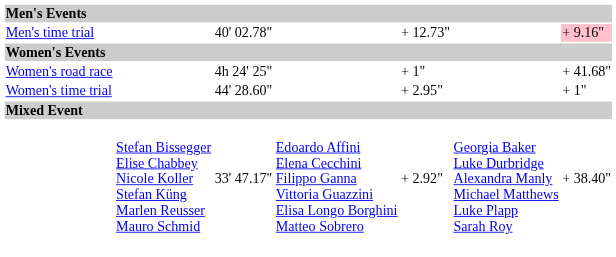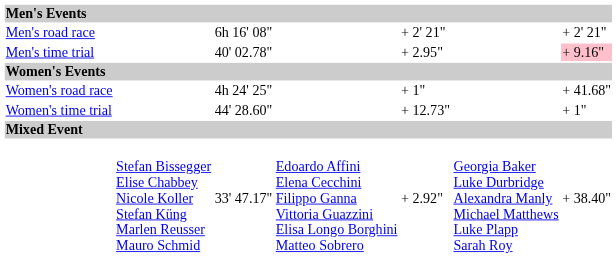 <table>
 <tr style="background:#ccc;">
 <td colspan=7><strong>Men's Events</strong></td>
+</tr>
+<tr>
+<td {{nowrap><a href='#'>Men's road race</a><br></td>
+<td></td>
+<td>6h 16' 08"</td>
+<td></td>
+<td>+ 2' 21"</td>
+<td></td>
+<td>+ 2' 21"</td>
 </tr>
 <tr>
 <td {{nowrap><a href='#'>Men's time trial</a><br></td>
 <td></td>
 <td>40' 02.78"</td>
 <td></td>
-<td>+ 12.73"</td>
+<td>+ 2.95"</td>
 <td></td>
 <td style="background: pink;">+ 9.16"</td>
 </tr>
 <tr style="background:#ccc;">
 <td colspan=7><strong>Women's Events</strong></td>
 </tr>
 <tr>
 <td {{nowrap><a href='#'>Women's road race</a><br></td>
 <td></td>
 <td>4h 24' 25"</td>
 <td></td>
 <td>+ 1"</td>
 <td></td>
 <td>+ 41.68"</td>
 </tr>
 <tr>
 <td {{nowrap><a href='#'>Women's time trial</a><br></td>
 <td></td>
 <td>44' 28.60"</td>
 <td></td>
-<td>+ 2.95"</td>
+<td>+ 12.73"</td>
 <td></td>
 <td>+ 1"</td>
 </tr>
 <tr style="background:#ccc;">
 <td colspan=7><strong>Mixed Event</strong></td>
 </tr>
 <tr>
 <td rowspan=2><br></td>
 </tr>
 <tr>
 <td><br><a href='#'>Stefan Bissegger</a><br><a href='#'>Elise Chabbey</a><br><a href='#'>Nicole Koller</a><br><a href='#'>Stefan Küng</a><br><a href='#'>Marlen Reusser</a><br><a href='#'>Mauro Schmid</a></td>
 <td>33' 47.17"</td>
 <td><br><a href='#'>Edoardo Affini</a><br><a href='#'>Elena Cecchini</a><br><a href='#'>Filippo Ganna</a><br><a href='#'>Vittoria Guazzini</a><br><a href='#'>Elisa Longo Borghini</a><br><a href='#'>Matteo Sobrero</a></td>
 <td>+ 2.92"</td>
 <td><br><a href='#'>Georgia Baker</a><br><a href='#'>Luke Durbridge</a><br><a href='#'>Alexandra Manly</a><br><a href='#'>Michael Matthews</a><br><a href='#'>Luke Plapp</a><br><a href='#'>Sarah Roy</a></td>
 <td>+ 38.40"</td>
 </tr>
 </table>
